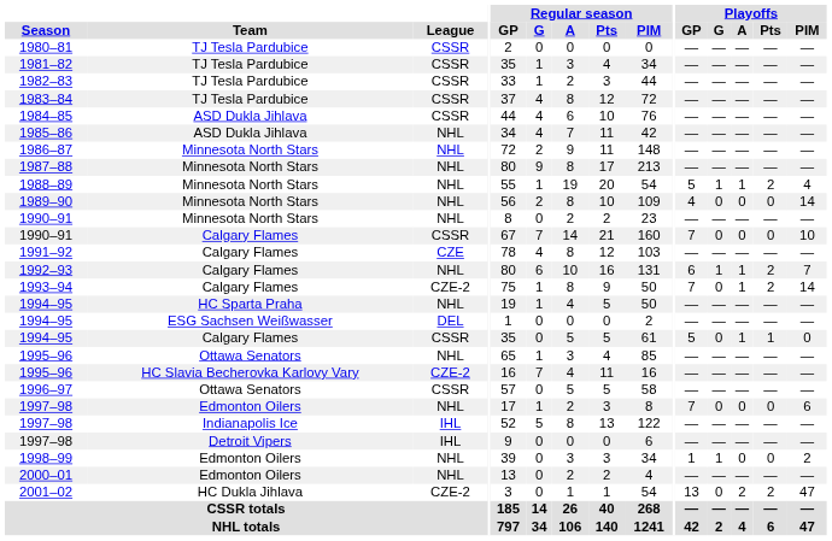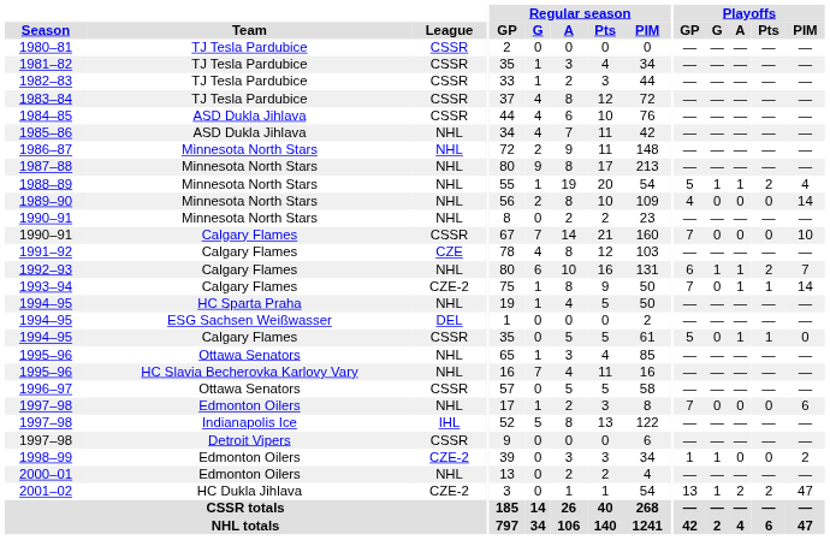 <table border="0" cellpadding="1" cellspacing="0" style="text-align:center; width:60em">
 <tr bgcolor="#e0e0e0">
 <th colspan="3" bgcolor="#ffffff"></th>
 <th rowspan="100" bgcolor="#ffffff"></th>
 <th colspan="5"><a href='#'>Regular season</a></th>
 <th rowspan="100" bgcolor="#ffffff"></th>
 <th colspan="5"><a href='#'>Playoffs</a></th>
 </tr>
 <tr bgcolor="#e0e0e0">
 <th><a href='#'>Season</a></th>
 <th>Team</th>
 <th>League</th>
 <th>GP</th>
 <th><a href='#'>G</a></th>
 <th><a href='#'>A</a></th>
 <th><a href='#'>Pts</a></th>
 <th><a href='#'>PIM</a></th>
 <th>GP</th>
 <th>G</th>
 <th>A</th>
 <th>Pts</th>
 <th>PIM</th>
 </tr>
 <tr>
 <td><a href='#'>1980–81</a></td>
 <td><a href='#'>TJ Tesla Pardubice</a></td>
 <td><a href='#'>CSSR</a></td>
 <td>2</td>
 <td>0</td>
 <td>0</td>
 <td>0</td>
 <td>0</td>
 <td>—</td>
 <td>—</td>
 <td>—</td>
 <td>—</td>
 <td>—</td>
 </tr>
 <tr bgcolor="#f0f0f0">
 <td><a href='#'>1981–82</a></td>
 <td>TJ Tesla Pardubice</td>
 <td>CSSR</td>
 <td>35</td>
 <td>1</td>
 <td>3</td>
 <td>4</td>
 <td>34</td>
 <td>—</td>
 <td>—</td>
 <td>—</td>
 <td>—</td>
 <td>—</td>
 </tr>
 <tr>
 <td><a href='#'>1982–83</a></td>
 <td>TJ Tesla Pardubice</td>
 <td>CSSR</td>
 <td>33</td>
 <td>1</td>
 <td>2</td>
 <td>3</td>
 <td>44</td>
 <td>—</td>
 <td>—</td>
 <td>—</td>
 <td>—</td>
 <td>—</td>
 </tr>
 <tr bgcolor="#f0f0f0">
 <td><a href='#'>1983–84</a></td>
 <td>TJ Tesla Pardubice</td>
 <td>CSSR</td>
 <td>37</td>
 <td>4</td>
 <td>8</td>
 <td>12</td>
 <td>72</td>
 <td>—</td>
 <td>—</td>
 <td>—</td>
 <td>—</td>
 <td>—</td>
 </tr>
 <tr>
 <td><a href='#'>1984–85</a></td>
 <td><a href='#'>ASD Dukla Jihlava</a></td>
 <td>CSSR</td>
 <td>44</td>
 <td>4</td>
 <td>6</td>
 <td>10</td>
 <td>76</td>
 <td>—</td>
 <td>—</td>
 <td>—</td>
 <td>—</td>
 <td>—</td>
 </tr>
 <tr bgcolor="#f0f0f0">
 <td><a href='#'>1985–86</a></td>
 <td>ASD Dukla Jihlava</td>
 <td>NHL</td>
 <td>34</td>
 <td>4</td>
 <td>7</td>
 <td>11</td>
 <td>42</td>
 <td>—</td>
 <td>—</td>
 <td>—</td>
 <td>—</td>
 <td>—</td>
 </tr>
 <tr>
 <td><a href='#'>1986–87</a></td>
 <td><a href='#'>Minnesota North Stars</a></td>
 <td><a href='#'>NHL</a></td>
 <td>72</td>
 <td>2</td>
 <td>9</td>
 <td>11</td>
 <td>148</td>
 <td>—</td>
 <td>—</td>
 <td>—</td>
 <td>—</td>
 <td>—</td>
 </tr>
 <tr bgcolor="#f0f0f0">
 <td><a href='#'>1987–88</a></td>
 <td>Minnesota North Stars</td>
 <td>NHL</td>
 <td>80</td>
 <td>9</td>
 <td>8</td>
 <td>17</td>
 <td>213</td>
 <td>—</td>
 <td>—</td>
 <td>—</td>
 <td>—</td>
 <td>—</td>
 </tr>
 <tr>
 <td><a href='#'>1988–89</a></td>
 <td>Minnesota North Stars</td>
 <td>NHL</td>
 <td>55</td>
 <td>1</td>
 <td>19</td>
 <td>20</td>
 <td>54</td>
 <td>5</td>
 <td>1</td>
 <td>1</td>
 <td>2</td>
 <td>4</td>
 </tr>
 <tr bgcolor="#f0f0f0">
 <td><a href='#'>1989–90</a></td>
 <td>Minnesota North Stars</td>
 <td>NHL</td>
 <td>56</td>
 <td>2</td>
 <td>8</td>
 <td>10</td>
 <td>109</td>
 <td>4</td>
 <td>0</td>
 <td>0</td>
 <td>0</td>
 <td>14</td>
 </tr>
 <tr>
 <td><a href='#'>1990–91</a></td>
 <td>Minnesota North Stars</td>
 <td>NHL</td>
 <td>8</td>
 <td>0</td>
 <td>2</td>
 <td>2</td>
 <td>23</td>
 <td>—</td>
 <td>—</td>
 <td>—</td>
 <td>—</td>
 <td>—</td>
 </tr>
 <tr bgcolor="#f0f0f0">
 <td>1990–91</td>
 <td><a href='#'>Calgary Flames</a></td>
 <td>CSSR</td>
 <td>67</td>
 <td>7</td>
 <td>14</td>
 <td>21</td>
 <td>160</td>
 <td>7</td>
 <td>0</td>
 <td>0</td>
 <td>0</td>
 <td>10</td>
 </tr>
 <tr>
 <td><a href='#'>1991–92</a></td>
 <td>Calgary Flames</td>
 <td><a href='#'>CZE</a></td>
 <td>78</td>
 <td>4</td>
 <td>8</td>
 <td>12</td>
 <td>103</td>
 <td>—</td>
 <td>—</td>
 <td>—</td>
 <td>—</td>
 <td>—</td>
 </tr>
 <tr bgcolor="#f0f0f0">
 <td><a href='#'>1992–93</a></td>
 <td>Calgary Flames</td>
 <td>NHL</td>
 <td>80</td>
 <td>6</td>
 <td>10</td>
 <td>16</td>
 <td>131</td>
 <td>6</td>
 <td>1</td>
 <td>1</td>
 <td>2</td>
 <td>7</td>
 </tr>
 <tr>
 <td><a href='#'>1993–94</a></td>
 <td>Calgary Flames</td>
 <td>CZE-2</td>
 <td>75</td>
 <td>1</td>
 <td>8</td>
 <td>9</td>
 <td>50</td>
 <td>7</td>
 <td>0</td>
 <td>1</td>
-<td>2</td>
+<td>1</td>
 <td>14</td>
 </tr>
 <tr bgcolor="#f0f0f0">
 <td><a href='#'>1994–95</a></td>
 <td><a href='#'>HC Sparta Praha</a></td>
 <td>NHL</td>
 <td>19</td>
 <td>1</td>
 <td>4</td>
 <td>5</td>
 <td>50</td>
 <td>—</td>
 <td>—</td>
 <td>—</td>
 <td>—</td>
 <td>—</td>
 </tr>
 <tr>
 <td><a href='#'>1994–95</a></td>
 <td><a href='#'>ESG Sachsen Weißwasser</a></td>
 <td><a href='#'>DEL</a></td>
 <td>1</td>
 <td>0</td>
 <td>0</td>
 <td>0</td>
 <td>2</td>
 <td>—</td>
 <td>—</td>
 <td>—</td>
 <td>—</td>
 <td>—</td>
 </tr>
 <tr bgcolor="#f0f0f0">
 <td><a href='#'>1994–95</a></td>
 <td>Calgary Flames</td>
 <td>CSSR</td>
 <td>35</td>
 <td>0</td>
 <td>5</td>
 <td>5</td>
 <td>61</td>
 <td>5</td>
 <td>0</td>
 <td>1</td>
 <td>1</td>
 <td>0</td>
 </tr>
 <tr>
 <td><a href='#'>1995–96</a></td>
 <td><a href='#'>Ottawa Senators</a></td>
 <td>NHL</td>
 <td>65</td>
 <td>1</td>
 <td>3</td>
 <td>4</td>
 <td>85</td>
 <td>—</td>
 <td>—</td>
 <td>—</td>
 <td>—</td>
 <td>—</td>
 </tr>
 <tr bgcolor="#f0f0f0">
 <td><a href='#'>1995–96</a></td>
 <td><a href='#'>HC Slavia Becherovka Karlovy Vary</a></td>
-<td><a href='#'>CZE-2</a></td>
+<td>NHL</td>
 <td>16</td>
 <td>7</td>
 <td>4</td>
 <td>11</td>
 <td>16</td>
 <td>—</td>
 <td>—</td>
 <td>—</td>
 <td>—</td>
 <td>—</td>
 </tr>
 <tr>
 <td><a href='#'>1996–97</a></td>
 <td>Ottawa Senators</td>
 <td>CSSR</td>
 <td>57</td>
 <td>0</td>
 <td>5</td>
 <td>5</td>
 <td>58</td>
 <td>—</td>
 <td>—</td>
 <td>—</td>
 <td>—</td>
 <td>—</td>
 </tr>
 <tr bgcolor="#f0f0f0">
 <td><a href='#'>1997–98</a></td>
 <td><a href='#'>Edmonton Oilers</a></td>
 <td>NHL</td>
 <td>17</td>
 <td>1</td>
 <td>2</td>
 <td>3</td>
 <td>8</td>
 <td>7</td>
 <td>0</td>
 <td>0</td>
 <td>0</td>
 <td>6</td>
 </tr>
 <tr>
 <td><a href='#'>1997–98</a></td>
 <td><a href='#'>Indianapolis Ice</a></td>
 <td><a href='#'>IHL</a></td>
 <td>52</td>
 <td>5</td>
 <td>8</td>
 <td>13</td>
 <td>122</td>
 <td>—</td>
 <td>—</td>
 <td>—</td>
 <td>—</td>
 <td>—</td>
 </tr>
 <tr bgcolor="#f0f0f0">
 <td>1997–98</td>
 <td><a href='#'>Detroit Vipers</a></td>
-<td>IHL</td>
+<td>CSSR</td>
 <td>9</td>
 <td>0</td>
 <td>0</td>
 <td>0</td>
 <td>6</td>
 <td>—</td>
 <td>—</td>
 <td>—</td>
 <td>—</td>
 <td>—</td>
 </tr>
 <tr>
 <td><a href='#'>1998–99</a></td>
 <td>Edmonton Oilers</td>
-<td>NHL</td>
+<td><a href='#'>CZE-2</a></td>
 <td>39</td>
 <td>0</td>
 <td>3</td>
 <td>3</td>
 <td>34</td>
 <td>1</td>
 <td>1</td>
 <td>0</td>
 <td>0</td>
 <td>2</td>
 </tr>
 <tr bgcolor="#f0f0f0">
 <td><a href='#'>2000–01</a></td>
 <td>Edmonton Oilers</td>
 <td>NHL</td>
 <td>13</td>
 <td>0</td>
 <td>2</td>
 <td>2</td>
 <td>4</td>
 <td>—</td>
 <td>—</td>
 <td>—</td>
 <td>—</td>
 <td>—</td>
 </tr>
 <tr>
 <td><a href='#'>2001–02</a></td>
 <td>HC Dukla Jihlava</td>
 <td>CZE-2</td>
 <td>3</td>
 <td>0</td>
 <td>1</td>
 <td>1</td>
 <td>54</td>
 <td>13</td>
-<td>0</td>
+<td>1</td>
 <td>2</td>
 <td>2</td>
 <td>47</td>
 </tr>
 <tr bgcolor="#e0e0e0">
 <th colspan="3">CSSR totals</th>
 <th>185</th>
 <th>14</th>
 <th>26</th>
 <th>40</th>
 <th>268</th>
 <th>—</th>
 <th>—</th>
 <th>—</th>
 <th>—</th>
 <th>—</th>
 </tr>
 <tr bgcolor="#e0e0e0">
 <th colspan="3">NHL totals</th>
 <th>797</th>
 <th>34</th>
 <th>106</th>
 <th>140</th>
 <th>1241</th>
 <th>42</th>
 <th>2</th>
 <th>4</th>
 <th>6</th>
 <th>47</th>
 </tr>
 </table>
